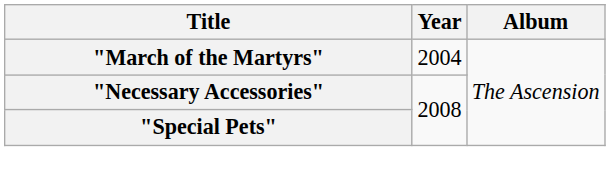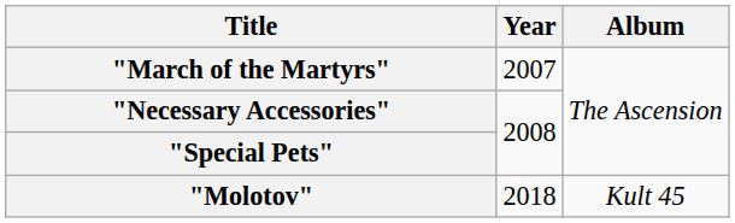 <table class="wikitable plainrowheaders" style="text-align:center;">
 <tr>
 <th scope="col" style="width:18em;">Title</th>
 <th scope="col">Year</th>
 <th scope="col">Album</th>
 </tr>
 <tr>
 <th scope="row">"March of the Martyrs"</th>
-<td>2004</td>
+<td>2007</td>
 <td rowspan="3"><em>The Ascension</em></td>
 </tr>
 <tr>
 <th scope="row">"Necessary Accessories"</th>
 <td rowspan="2">2008</td>
 </tr>
 <tr>
 <th scope="row">"Special Pets"</th>
 </tr>
+<tr>
+<th scope="row">"Molotov"</th>
+<td>2018</td>
+<td><em>Kult 45</em></td>
+</tr>
 </table>
